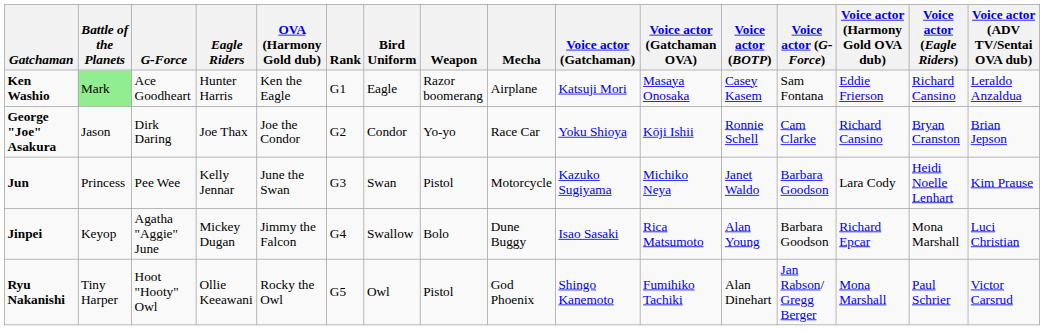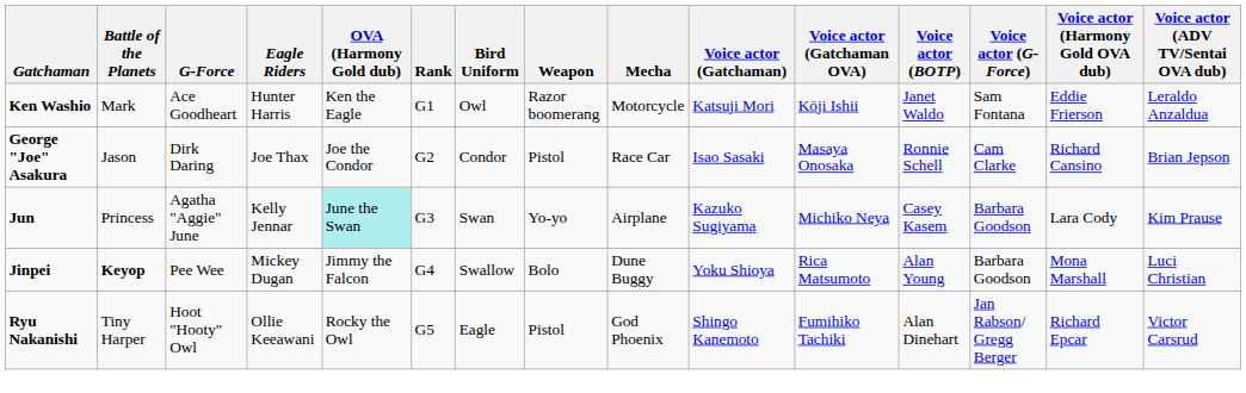 <table class=wikitable>
 <tr valign=bottom>
 <th><em>Gatchaman</em></th>
 <th><em>Battle of the Planets</em></th>
 <th><em>G-Force</em></th>
 <th><em>Eagle Riders</em></th>
 <th><a href='#'>OVA</a> (Harmony Gold dub)</th>
 <th>Rank</th>
 <th>Bird Uniform</th>
 <th>Weapon</th>
 <th>Mecha</th>
 <th><a href='#'>Voice actor</a> (Gatchaman)</th>
 <th><a href='#'>Voice actor</a> (Gatchaman OVA)</th>
 <th><a href='#'>Voice actor</a> (<em>BOTP</em>)</th>
 <th><a href='#'>Voice actor</a> (<em>G-Force</em>)</th>
 <th><a href='#'>Voice actor</a> (Harmony Gold OVA dub)</th>
-<th><a href='#'>Voice actor</a> (<em>Eagle Riders</em>)</th>
 <th><a href='#'>Voice actor</a> (ADV TV/Sentai OVA dub)</th>
 </tr>
 <tr>
 <td><strong>Ken Washio</strong></td>
-<td style="background: lightgreen;">Mark</td>
+<td>Mark</td>
 <td>Ace Goodheart</td>
 <td>Hunter Harris</td>
 <td>Ken the Eagle</td>
 <td>G1</td>
-<td>Eagle</td>
+<td>Owl</td>
 <td>Razor boomerang</td>
-<td>Airplane</td>
+<td>Motorcycle</td>
 <td><a href='#'>Katsuji Mori</a></td>
-<td><a href='#'>Masaya Onosaka</a></td>
-<td><a href='#'>Casey Kasem</a></td>
+<td><a href='#'>Kōji Ishii</a></td>
+<td><a href='#'>Janet Waldo</a></td>
 <td>Sam Fontana</td>
 <td><a href='#'>Eddie Frierson</a></td>
-<td><a href='#'>Richard Cansino</a></td>
 <td><a href='#'>Leraldo Anzaldua</a></td>
 </tr>
 <tr>
 <td><strong>George "Joe" Asakura</strong></td>
 <td>Jason</td>
 <td>Dirk Daring</td>
 <td>Joe Thax</td>
 <td>Joe the Condor</td>
 <td>G2</td>
 <td>Condor</td>
-<td>Yo-yo</td>
+<td>Pistol</td>
 <td>Race Car</td>
-<td><a href='#'>Yoku Shioya</a></td>
-<td><a href='#'>Kōji Ishii</a></td>
+<td><a href='#'>Isao Sasaki</a></td>
+<td><a href='#'>Masaya Onosaka</a></td>
 <td><a href='#'>Ronnie Schell</a></td>
 <td><a href='#'>Cam Clarke</a></td>
 <td><a href='#'>Richard Cansino</a></td>
-<td><a href='#'>Bryan Cranston</a></td>
 <td><a href='#'>Brian Jepson</a></td>
 </tr>
 <tr>
 <td><strong>Jun</strong></td>
 <td>Princess</td>
-<td>Pee Wee</td>
+<td>Agatha "Aggie" June</td>
 <td>Kelly Jennar</td>
-<td>June the Swan</td>
+<td style="background: paleturquoise;">June the Swan</td>
 <td>G3</td>
 <td>Swan</td>
-<td>Pistol</td>
-<td>Motorcycle</td>
+<td>Yo-yo</td>
+<td>Airplane</td>
 <td><a href='#'>Kazuko Sugiyama</a></td>
 <td><a href='#'>Michiko Neya</a></td>
-<td><a href='#'>Janet Waldo</a></td>
+<td><a href='#'>Casey Kasem</a></td>
 <td><a href='#'>Barbara Goodson</a></td>
 <td>Lara Cody</td>
-<td><a href='#'>Heidi Noelle Lenhart</a></td>
 <td><a href='#'>Kim Prause</a></td>
 </tr>
 <tr>
 <td><strong>Jinpei</strong></td>
-<td>Keyop</td>
-<td>Agatha "Aggie" June</td>
+<td><strong>Keyop</strong></td>
+<td>Pee Wee</td>
 <td>Mickey Dugan</td>
 <td>Jimmy the Falcon</td>
 <td>G4</td>
 <td>Swallow</td>
 <td>Bolo</td>
 <td>Dune Buggy</td>
-<td><a href='#'>Isao Sasaki</a></td>
+<td><a href='#'>Yoku Shioya</a></td>
 <td><a href='#'>Rica Matsumoto</a></td>
 <td><a href='#'>Alan Young</a></td>
 <td>Barbara Goodson</td>
-<td><a href='#'>Richard Epcar</a></td>
-<td>Mona Marshall</td>
+<td><a href='#'>Mona Marshall</a></td>
 <td><a href='#'>Luci Christian</a></td>
 </tr>
 <tr>
 <td><strong>Ryu Nakanishi</strong></td>
 <td>Tiny Harper</td>
 <td>Hoot "Hooty" Owl</td>
 <td>Ollie Keeawani</td>
 <td>Rocky the Owl</td>
 <td>G5</td>
-<td>Owl</td>
+<td>Eagle</td>
 <td>Pistol</td>
 <td>God Phoenix</td>
 <td><a href='#'>Shingo Kanemoto</a></td>
 <td><a href='#'>Fumihiko Tachiki</a></td>
 <td>Alan Dinehart</td>
 <td><a href='#'>Jan Rabson</a>/ <a href='#'>Gregg Berger</a></td>
-<td><a href='#'>Mona Marshall</a></td>
-<td><a href='#'>Paul Schrier</a></td>
+<td><a href='#'>Richard Epcar</a></td>
 <td><a href='#'>Victor Carsrud</a></td>
 </tr>
 </table>
